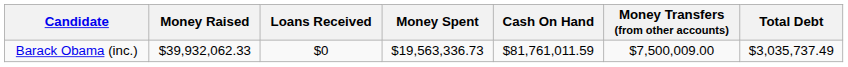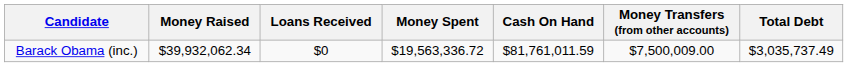 <table class="sortable wikitable" style="text-align:center" width=80%>
 <tr>
 <th><a href='#'>Candidate</a></th>
 <th>Money Raised</th>
 <th>Loans Received</th>
 <th>Money Spent</th>
 <th>Cash On Hand</th>
 <th>Money Transfers<br><small>(from other accounts)</small></th>
 <th>Total Debt</th>
 </tr>
 <tr>
 <td><a href='#'>Barack Obama</a> (inc.)</td>
-<td>$39,932,062.33</td>
+<td>$39,932,062.34</td>
 <td>$0</td>
-<td>$19,563,336.73</td>
+<td>$19,563,336.72</td>
 <td>$81,761,011.59</td>
 <td>$7,500,009.00</td>
 <td>$3,035,737.49</td>
 </tr>
 </table>
